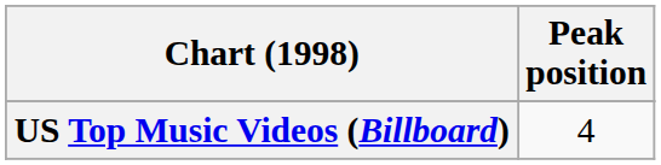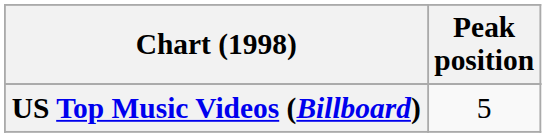 <table class="wikitable plainrowheaders" style="text-align:center">
 <tr>
 <th scope="col">Chart (1998)</th>
 <th scope="col">Peak<br>position</th>
 </tr>
 <tr>
 </tr>
 <tr>
 <th scope="row">US <a href='#'>Top Music Videos</a> (<em><a href='#'>Billboard</a></em>)</th>
-<td>4</td>
+<td>5</td>
 </tr>
 </table>
